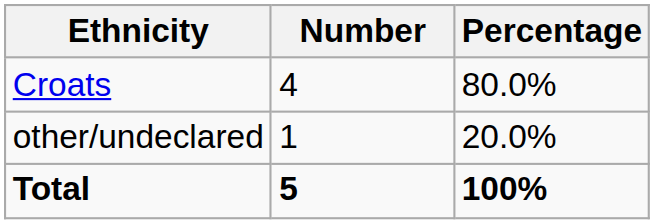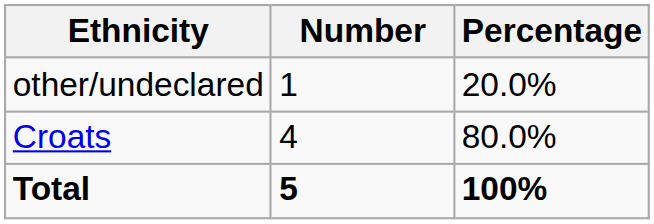 <table class="wikitable">
 <tr>
 <th width="100px">Ethnicity</th>
 <th width="80px">Number</th>
 <th width="80px">Percentage</th>
 </tr>
 <tr>
+<td>other/undeclared</td>
+<td>1</td>
+<td>20.0%</td>
+</tr>
+<tr>
 <td><a href='#'>Croats</a></td>
 <td>4</td>
 <td>80.0%</td>
-</tr>
-<tr>
-<td>other/undeclared</td>
-<td>1</td>
-<td>20.0%</td>
 </tr>
 <tr>
 <td><strong>Total</strong></td>
 <td><strong>5</strong></td>
 <td><strong>100%</strong></td>
 </tr>
 </table>
